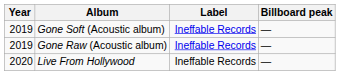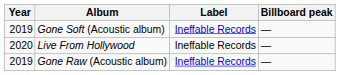 <table class="wikitable">
 <tr>
 <th>Year</th>
 <th>Album</th>
 <th>Label</th>
 <th>Billboard peak</th>
 </tr>
 <tr>
 <td> 2019</td>
 <td><em>Gone Soft</em> (Acoustic album)</td>
 <td> <a href='#'>Ineffable Records</a></td>
 <td>—</td>
 </tr>
 <tr>
+<td> 2020</td>
+<td><em>Live From Hollywood</em></td>
+<td> Ineffable Records</td>
+<td>—</td>
+</tr>
+<tr>
 <td> 2019</td>
 <td><em>Gone Raw</em> (Acoustic album)</td>
 <td> <a href='#'>Ineffable Records</a></td>
 <td>—</td>
 </tr>
-<tr>
-<td> 2020</td>
-<td><em>Live From Hollywood</em></td>
-<td> Ineffable Records</td>
-<td>—</td>
-</tr>
 </table>
